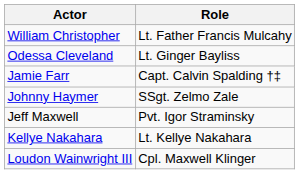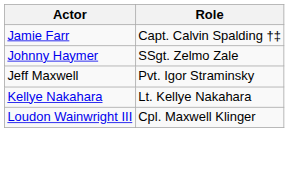 <table class="wikitable">
 <tr>
 <th>Actor</th>
 <th>Role</th>
-</tr>
-<tr>
-<td><a href='#'>William Christopher</a></td>
-<td>Lt. Father Francis Mulcahy</td>
-</tr>
-<tr>
-<td><a href='#'>Odessa Cleveland</a></td>
-<td>Lt. Ginger Bayliss</td>
 </tr>
 <tr>
 <td><a href='#'>Jamie Farr</a></td>
 <td>Capt. Calvin Spalding †‡</td>
 </tr>
 <tr>
 <td><a href='#'>Johnny Haymer</a></td>
 <td>SSgt. Zelmo Zale</td>
 </tr>
 <tr>
 <td>Jeff Maxwell</td>
 <td>Pvt. Igor Straminsky</td>
 </tr>
 <tr>
 <td><a href='#'>Kellye Nakahara</a></td>
 <td>Lt. Kellye Nakahara</td>
 </tr>
 <tr>
 <td><a href='#'>Loudon Wainwright III</a></td>
 <td>Cpl. Maxwell Klinger</td>
 </tr>
 </table>
